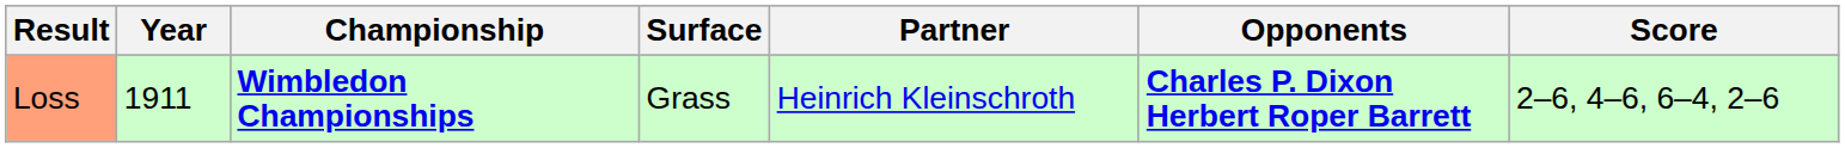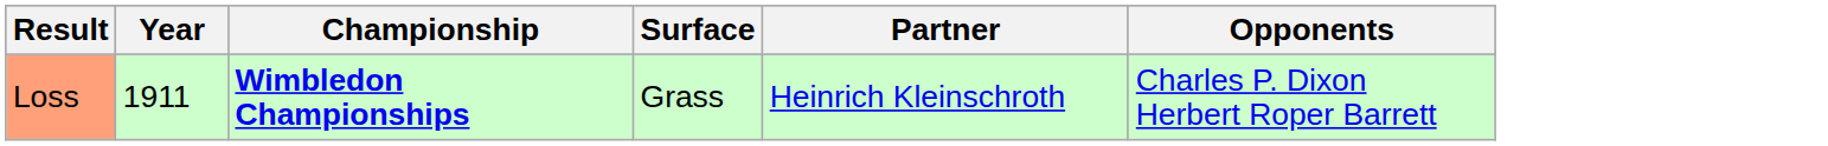 <table class="sortable wikitable">
 <tr>
 <th style="width:45px">Result</th>
 <th style="width:50px">Year</th>
 <th style="width:200px">Championship</th>
 <th style="width:50px">Surface</th>
 <th style="width:180px">Partner</th>
 <th style="width:180px">Opponents</th>
-<th style="width:160px" class="unsortable">Score</th>
 </tr>
 <tr style="background:#cfc;">
 <td style="background:#ffa07a;">Loss</td>
 <td>1911</td>
 <td><strong><a href='#'>Wimbledon Championships</a></strong></td>
 <td>Grass</td>
 <td> <a href='#'>Heinrich Kleinschroth</a></td>
-<td><strong> <a href='#'>Charles P. Dixon</a><br> <a href='#'>Herbert Roper Barrett</a></strong></td>
-<td>2–6, 4–6, 6–4, 2–6</td>
+<td> <a href='#'>Charles P. Dixon</a><br> <a href='#'>Herbert Roper Barrett</a></td>
 </tr>
 </table>
